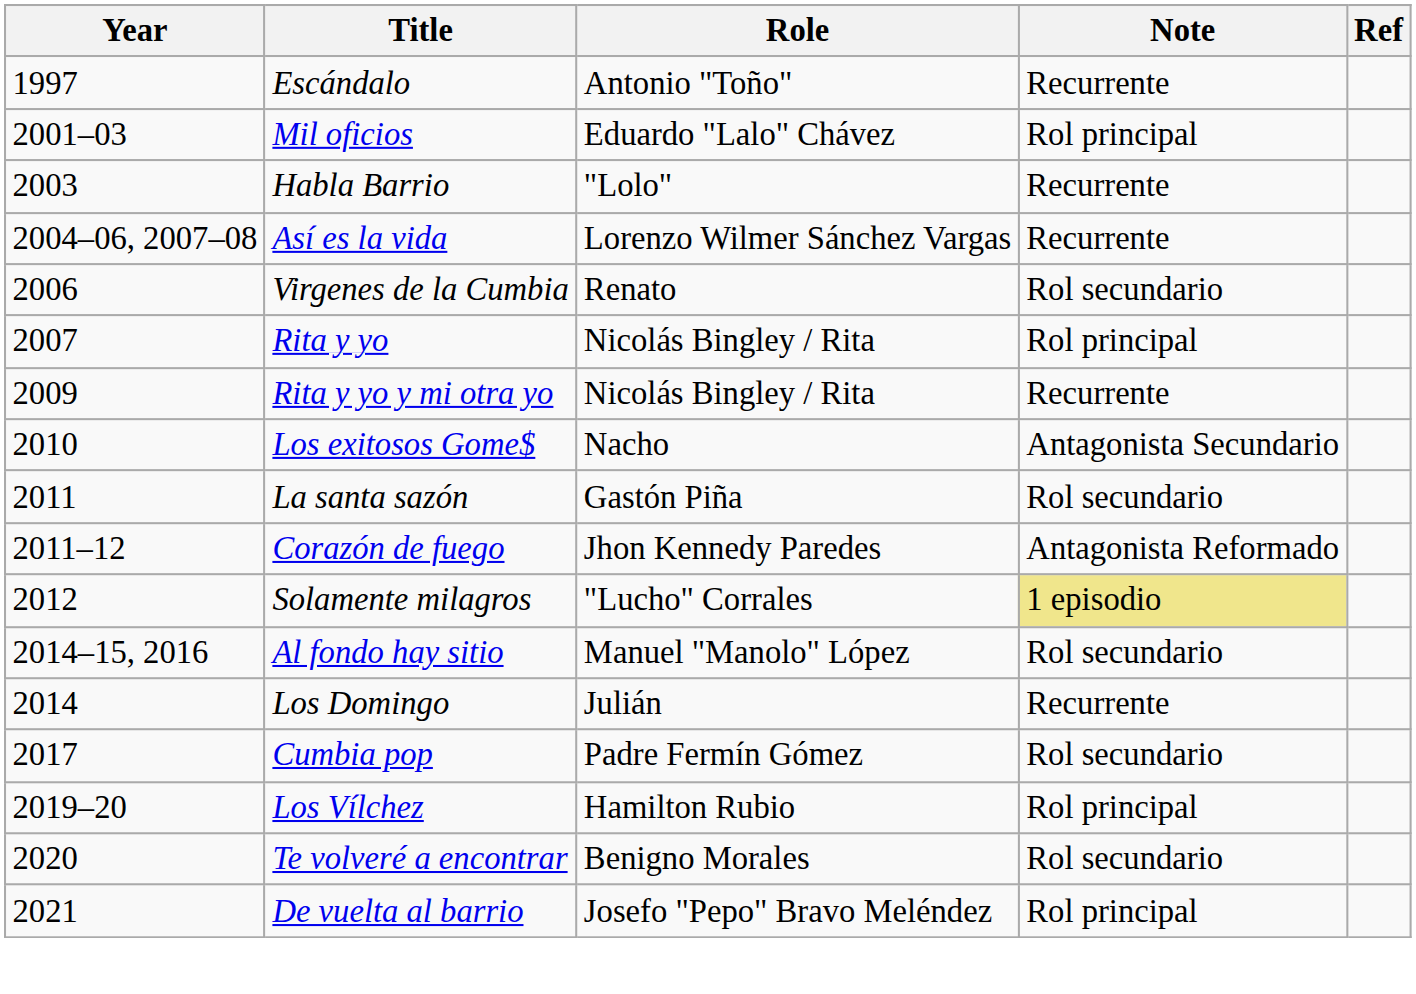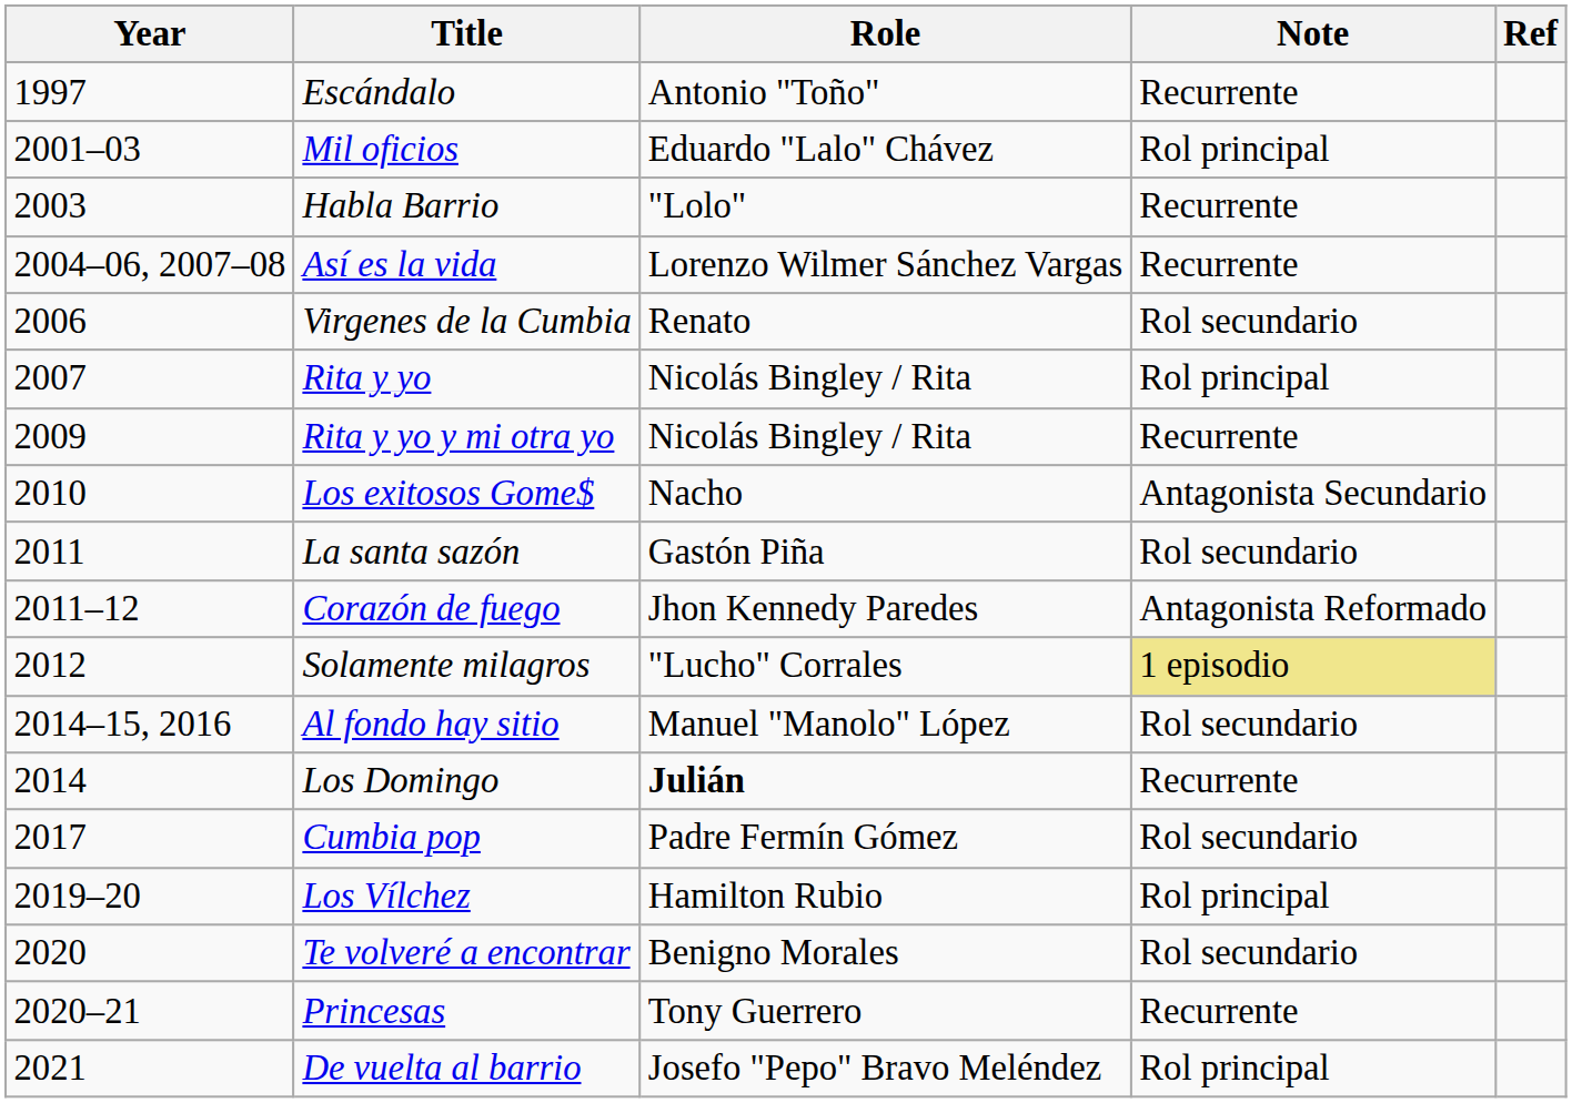 <table class="wikitable">
 <tr>
 <th>Year</th>
 <th>Title</th>
 <th>Role</th>
 <th>Note</th>
 <th>Ref</th>
 </tr>
 <tr>
 <td>1997</td>
 <td><em>Escándalo</em></td>
 <td>Antonio "Toño"</td>
 <td>Recurrente</td>
 <td></td>
 </tr>
 <tr>
 <td>2001–03</td>
 <td><em><a href='#'>Mil oficios</a></em></td>
 <td>Eduardo "Lalo" Chávez</td>
 <td>Rol principal</td>
 <td></td>
 </tr>
 <tr>
 <td>2003</td>
 <td><em>Habla Barrio</em></td>
 <td>"Lolo"</td>
 <td>Recurrente</td>
 <td></td>
 </tr>
 <tr>
 <td>2004–06, 2007–08</td>
 <td><em><a href='#'>Así es la vida</a></em></td>
 <td>Lorenzo Wilmer Sánchez Vargas</td>
 <td>Recurrente</td>
 <td></td>
 </tr>
 <tr>
 <td>2006</td>
 <td><em>Virgenes de la Cumbia</em></td>
 <td>Renato</td>
 <td>Rol secundario</td>
 <td></td>
 </tr>
 <tr>
 <td>2007</td>
 <td><em><a href='#'>Rita y yo</a></em></td>
 <td>Nicolás  Bingley / Rita</td>
 <td>Rol principal</td>
 <td></td>
 </tr>
 <tr>
 <td>2009</td>
 <td><em><a href='#'>Rita y yo y mi otra yo</a></em></td>
 <td>Nicolás  Bingley / Rita</td>
 <td>Recurrente</td>
 <td></td>
 </tr>
 <tr>
 <td>2010</td>
 <td><em><a href='#'>Los exitosos Gome$</a></em></td>
 <td>Nacho</td>
 <td>Antagonista Secundario</td>
 <td></td>
 </tr>
 <tr>
 <td>2011</td>
 <td><em>La santa sazón</em></td>
 <td>Gastón Piña</td>
 <td>Rol secundario</td>
 <td></td>
 </tr>
 <tr>
 <td>2011–12</td>
 <td><em><a href='#'>Corazón de fuego</a></em></td>
 <td>Jhon Kennedy Paredes</td>
 <td>Antagonista Reformado</td>
 <td></td>
 </tr>
 <tr>
 <td>2012</td>
 <td><em>Solamente milagros</em></td>
 <td>"Lucho" Corrales</td>
 <td style="background: khaki;">1 episodio</td>
 <td></td>
 </tr>
 <tr>
 <td>2014–15, 2016</td>
 <td><em><a href='#'>Al fondo hay sitio</a></em></td>
 <td>Manuel "Manolo" López</td>
 <td>Rol secundario</td>
 <td></td>
 </tr>
 <tr>
 <td>2014</td>
 <td><em>Los Domingo</em></td>
-<td>Julián</td>
+<td><strong>Julián</strong></td>
 <td>Recurrente</td>
 <td></td>
 </tr>
 <tr>
 <td>2017</td>
 <td><em><a href='#'>Cumbia pop</a></em></td>
 <td>Padre Fermín Gómez</td>
 <td>Rol secundario</td>
 <td></td>
 </tr>
 <tr>
 <td>2019–20</td>
 <td><em><a href='#'>Los Vílchez</a></em></td>
 <td>Hamilton Rubio</td>
 <td>Rol principal</td>
 <td></td>
 </tr>
 <tr>
 <td>2020</td>
 <td><em><a href='#'>Te volveré a encontrar</a></em></td>
 <td>Benigno Morales</td>
 <td>Rol secundario</td>
 <td></td>
 </tr>
 <tr>
+<td>2020–21</td>
+<td><em><a href='#'>Princesas</a></em></td>
+<td>Tony Guerrero</td>
+<td>Recurrente</td>
+<td></td>
+</tr>
+<tr>
 <td>2021</td>
 <td><em><a href='#'>De vuelta al barrio</a></em></td>
 <td>Josefo "Pepo" Bravo Meléndez</td>
 <td>Rol principal</td>
 <td></td>
 </tr>
 </table>
